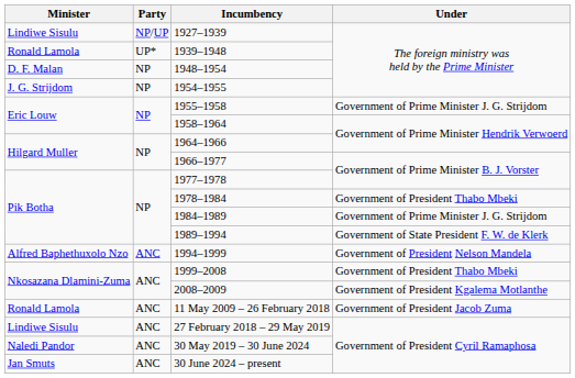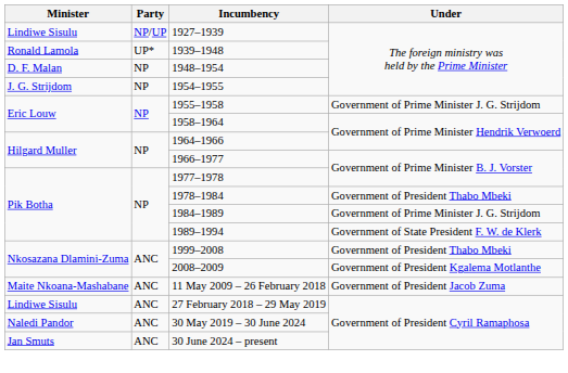 <table class="wikitable">
 <tr>
 <th>Minister</th>
 <th>Party</th>
 <th>Incumbency</th>
 <th>Under</th>
 </tr>
 <tr>
 <td><a href='#'>Lindiwe Sisulu</a></td>
 <td><a href='#'>NP</a>/<a href='#'>UP</a></td>
 <td>1927–1939</td>
 <td rowspan="4" align="center"><em>The foreign ministry was<br>held by the <a href='#'>Prime Minister</a></em></td>
 </tr>
 <tr>
 <td><a href='#'>Ronald Lamola</a></td>
 <td>UP*</td>
 <td>1939–1948</td>
 </tr>
 <tr>
 <td><a href='#'>D. F. Malan</a></td>
 <td>NP</td>
 <td>1948–1954</td>
 </tr>
 <tr>
 <td><a href='#'>J. G. Strijdom</a></td>
 <td>NP</td>
 <td>1954–1955</td>
 </tr>
 <tr>
 <td rowspan="2"><a href='#'>Eric Louw</a></td>
 <td rowspan="2"><a href='#'>NP</a></td>
 <td>1955–1958</td>
 <td>Government of Prime Minister J. G. Strijdom</td>
 </tr>
 <tr>
 <td>1958–1964</td>
 <td rowspan="2">Government of Prime Minister <a href='#'>Hendrik Verwoerd</a></td>
 </tr>
 <tr>
 <td rowspan="2"><a href='#'>Hilgard Muller</a></td>
 <td rowspan="2">NP</td>
 <td>1964–1966</td>
 </tr>
 <tr>
 <td>1966–1977</td>
 <td rowspan="2">Government of Prime Minister <a href='#'>B. J. Vorster</a></td>
 </tr>
 <tr>
 <td rowspan="4"><a href='#'>Pik Botha</a></td>
 <td rowspan="4">NP</td>
 <td>1977–1978</td>
 </tr>
 <tr>
 <td>1978–1984</td>
 <td>Government of President <a href='#'>Thabo Mbeki</a></td>
 </tr>
 <tr>
 <td>1984–1989</td>
 <td>Government of Prime Minister J. G. Strijdom</td>
 </tr>
 <tr>
 <td>1989–1994</td>
 <td>Government of State President <a href='#'>F. W. de Klerk</a></td>
 </tr>
 <tr>
-<td><a href='#'>Alfred Baphethuxolo Nzo</a></td>
-<td><a href='#'>ANC</a></td>
-<td>1994–1999</td>
-<td>Government of <a href='#'>President</a> <a href='#'>Nelson Mandela</a></td>
-</tr>
-<tr>
 <td rowspan="2"><a href='#'>Nkosazana Dlamini-Zuma</a></td>
 <td rowspan="2">ANC</td>
 <td>1999–2008</td>
 <td>Government of President <a href='#'>Thabo Mbeki</a></td>
 </tr>
 <tr>
 <td>2008–2009</td>
 <td>Government of President <a href='#'>Kgalema Motlanthe</a></td>
 </tr>
 <tr>
-<td><a href='#'>Ronald Lamola</a></td>
+<td><a href='#'>Maite Nkoana-Mashabane</a></td>
 <td>ANC</td>
 <td>11 May 2009 – 26 February 2018</td>
 <td>Government of President <a href='#'>Jacob Zuma</a></td>
 </tr>
 <tr>
 <td><a href='#'>Lindiwe Sisulu</a></td>
 <td>ANC</td>
 <td>27 February 2018 – 29 May 2019</td>
 <td rowspan="3">Government of President <a href='#'>Cyril Ramaphosa</a></td>
 </tr>
 <tr>
 <td><a href='#'>Naledi Pandor</a></td>
 <td>ANC</td>
 <td>30 May 2019 – 30 June 2024</td>
 </tr>
 <tr>
 <td><a href='#'>Jan Smuts</a></td>
 <td>ANC</td>
 <td>30 June 2024 – present</td>
 </tr>
 </table>
